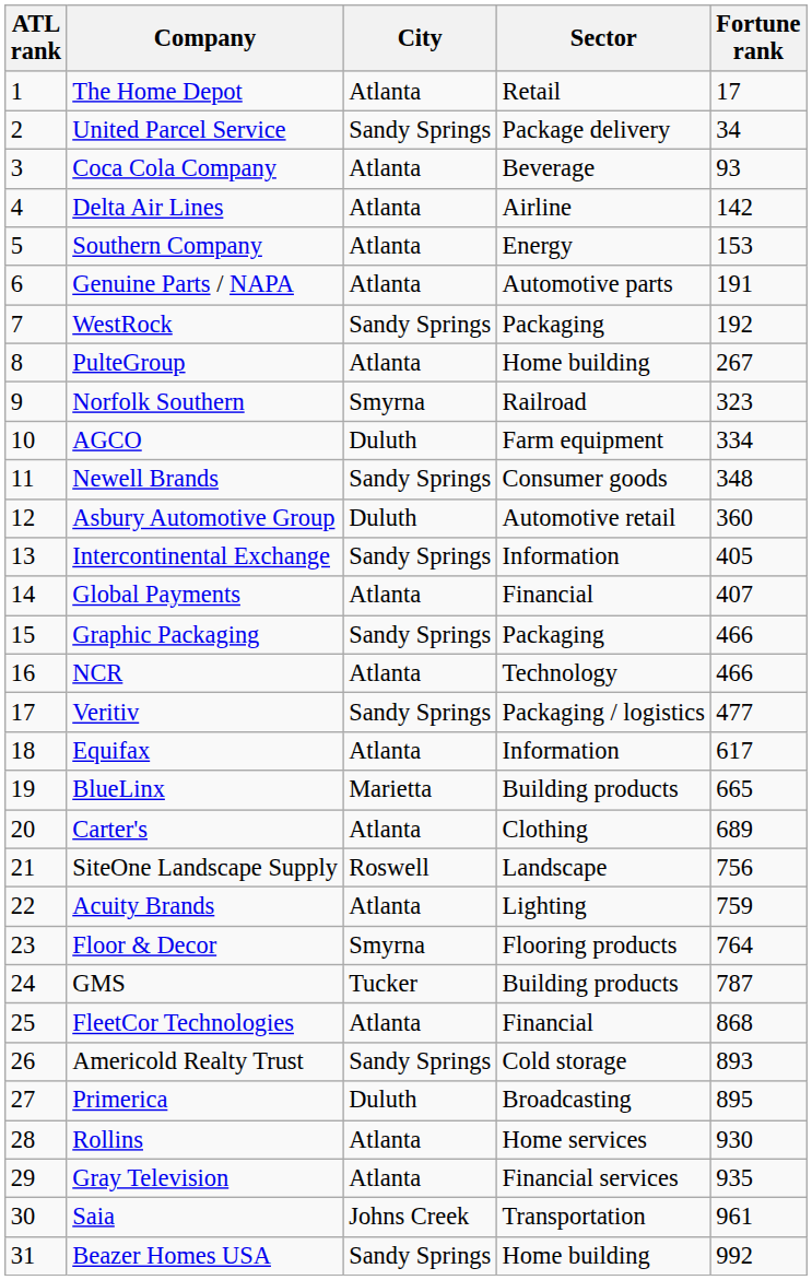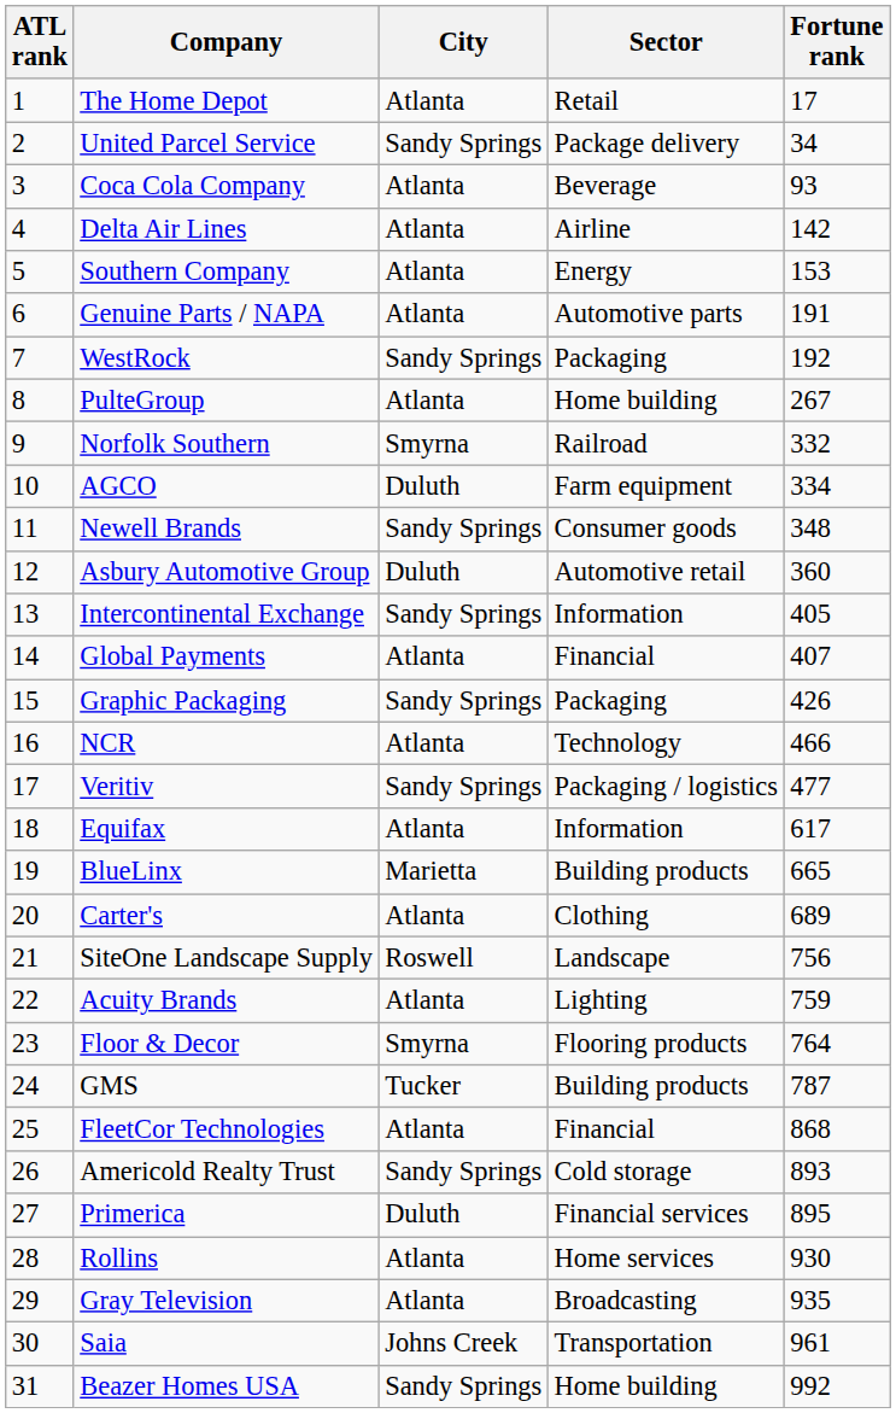 <table class="wikitable sortable">
 <tr>
 <th>ATL<br>rank</th>
 <th>Company</th>
 <th>City</th>
 <th>Sector</th>
 <th>Fortune<br>rank</th>
 </tr>
 <tr>
 <td>1</td>
 <td><a href='#'>The Home Depot</a></td>
 <td>Atlanta</td>
 <td>Retail</td>
 <td>17</td>
 </tr>
 <tr>
 <td>2</td>
 <td><a href='#'>United Parcel Service</a></td>
 <td>Sandy Springs</td>
 <td>Package delivery</td>
 <td>34</td>
 </tr>
 <tr>
 <td>3</td>
 <td><a href='#'>Coca Cola Company</a></td>
 <td>Atlanta</td>
 <td>Beverage</td>
 <td>93</td>
 </tr>
 <tr>
 <td>4</td>
 <td><a href='#'>Delta Air Lines</a></td>
 <td>Atlanta</td>
 <td>Airline</td>
 <td>142</td>
 </tr>
 <tr>
 <td>5</td>
 <td><a href='#'>Southern Company</a></td>
 <td>Atlanta</td>
 <td>Energy</td>
 <td>153</td>
 </tr>
 <tr>
 <td>6</td>
 <td><a href='#'>Genuine Parts</a> / <a href='#'>NAPA</a></td>
 <td>Atlanta</td>
 <td>Automotive parts</td>
 <td>191</td>
 </tr>
 <tr>
 <td>7</td>
 <td><a href='#'>WestRock</a></td>
 <td>Sandy Springs</td>
 <td>Packaging</td>
 <td>192</td>
 </tr>
 <tr>
 <td>8</td>
 <td><a href='#'>PulteGroup</a></td>
 <td>Atlanta</td>
 <td>Home building</td>
 <td>267</td>
 </tr>
 <tr>
 <td>9</td>
 <td><a href='#'>Norfolk Southern</a></td>
 <td>Smyrna</td>
 <td>Railroad</td>
-<td>323</td>
+<td>332</td>
 </tr>
 <tr>
 <td>10</td>
 <td><a href='#'>AGCO</a></td>
 <td>Duluth</td>
 <td>Farm equipment</td>
 <td>334</td>
 </tr>
 <tr>
 <td>11</td>
 <td><a href='#'>Newell Brands</a></td>
 <td>Sandy Springs</td>
 <td>Consumer goods</td>
 <td>348</td>
 </tr>
 <tr>
 <td>12</td>
 <td><a href='#'>Asbury Automotive Group</a></td>
 <td>Duluth</td>
 <td>Automotive retail</td>
 <td>360</td>
 </tr>
 <tr>
 <td>13</td>
 <td><a href='#'>Intercontinental Exchange</a></td>
 <td>Sandy Springs</td>
 <td>Information</td>
 <td>405</td>
 </tr>
 <tr>
 <td>14</td>
 <td><a href='#'>Global Payments</a></td>
 <td>Atlanta</td>
 <td>Financial</td>
 <td>407</td>
 </tr>
 <tr>
 <td>15</td>
 <td><a href='#'>Graphic Packaging</a></td>
 <td>Sandy Springs</td>
 <td>Packaging</td>
-<td>466</td>
+<td>426</td>
 </tr>
 <tr>
 <td>16</td>
 <td><a href='#'>NCR</a></td>
 <td>Atlanta</td>
 <td>Technology</td>
 <td>466</td>
 </tr>
 <tr>
 <td>17</td>
 <td><a href='#'>Veritiv</a></td>
 <td>Sandy Springs</td>
 <td>Packaging / logistics</td>
 <td>477</td>
 </tr>
 <tr>
 <td>18</td>
 <td><a href='#'>Equifax</a></td>
 <td>Atlanta</td>
 <td>Information</td>
 <td>617</td>
 </tr>
 <tr>
 <td>19</td>
 <td><a href='#'>BlueLinx</a></td>
 <td>Marietta</td>
 <td>Building products</td>
 <td>665</td>
 </tr>
 <tr>
 <td>20</td>
 <td><a href='#'>Carter's</a></td>
 <td>Atlanta</td>
 <td>Clothing</td>
 <td>689</td>
 </tr>
 <tr>
 <td>21</td>
 <td>SiteOne Landscape Supply</td>
 <td>Roswell</td>
 <td>Landscape</td>
 <td>756</td>
 </tr>
 <tr>
 <td>22</td>
 <td><a href='#'>Acuity Brands</a></td>
 <td>Atlanta</td>
 <td>Lighting</td>
 <td>759</td>
 </tr>
 <tr>
 <td>23</td>
 <td><a href='#'>Floor & Decor</a></td>
 <td>Smyrna</td>
 <td>Flooring products</td>
 <td>764</td>
 </tr>
 <tr>
 <td>24</td>
 <td>GMS</td>
 <td>Tucker</td>
 <td>Building products</td>
 <td>787</td>
 </tr>
 <tr>
 <td>25</td>
 <td><a href='#'>FleetCor Technologies</a></td>
 <td>Atlanta</td>
 <td>Financial</td>
 <td>868</td>
 </tr>
 <tr>
 <td>26</td>
 <td>Americold Realty Trust</td>
 <td>Sandy Springs</td>
 <td>Cold storage</td>
 <td>893</td>
 </tr>
 <tr>
 <td>27</td>
 <td><a href='#'>Primerica</a></td>
 <td>Duluth</td>
-<td>Broadcasting</td>
+<td>Financial services</td>
 <td>895</td>
 </tr>
 <tr>
 <td>28</td>
 <td><a href='#'>Rollins</a></td>
 <td>Atlanta</td>
 <td>Home services</td>
 <td>930</td>
 </tr>
 <tr>
 <td>29</td>
 <td><a href='#'>Gray Television</a></td>
 <td>Atlanta</td>
-<td>Financial services</td>
+<td>Broadcasting</td>
 <td>935</td>
 </tr>
 <tr>
 <td>30</td>
 <td><a href='#'>Saia</a></td>
 <td>Johns Creek</td>
 <td>Transportation</td>
 <td>961</td>
 </tr>
 <tr>
 <td>31</td>
 <td><a href='#'>Beazer Homes USA</a></td>
 <td>Sandy Springs</td>
 <td>Home building</td>
 <td>992</td>
 </tr>
 </table>
